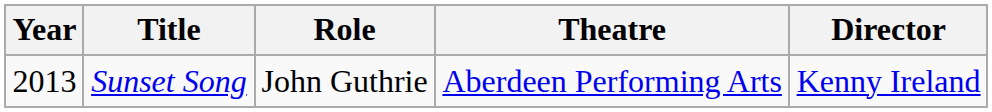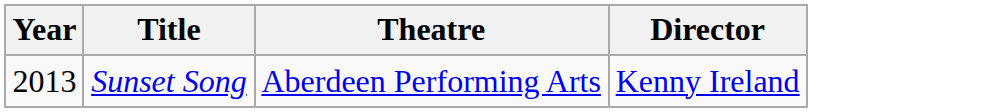 <table class="wikitable">
 <tr>
 <th>Year</th>
 <th>Title</th>
-<th>Role</th>
 <th>Theatre</th>
 <th>Director</th>
 </tr>
 <tr>
 <td>2013</td>
 <td><em><a href='#'>Sunset Song</a></em></td>
-<td>John Guthrie</td>
 <td><a href='#'>Aberdeen Performing Arts</a></td>
 <td><a href='#'>Kenny Ireland</a></td>
 </tr>
 </table>
